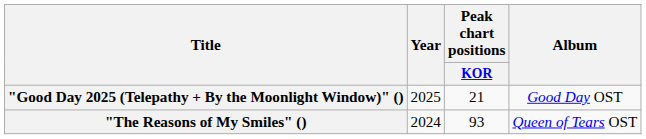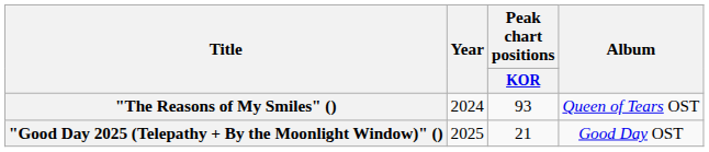 <table class="wikitable plainrowheaders" style="text-align:center;">
 <tr>
 <th scope="col" rowspan="2">Title</th>
 <th scope="col" rowspan="2">Year</th>
 <th scope="col" colspan="1">Peak chart positions</th>
 <th scope="col" rowspan="2">Album</th>
 </tr>
 <tr>
 <th scope="col" style="width:3em;font-size:90%"><a href='#'>KOR</a><br></th>
 </tr>
 <tr>
+<th scope="row">"The Reasons of My Smiles" ()</th>
+<td>2024</td>
+<td>93</td>
+<td><em><a href='#'>Queen of Tears</a></em> OST</td>
+</tr>
+<tr>
 <th scope="row">"Good Day 2025 (Telepathy + By the Moonlight Window)" ()<br></th>
 <td>2025</td>
 <td>21</td>
 <td><em><a href='#'>Good Day</a></em> OST</td>
 </tr>
-<tr>
-<th scope="row">"The Reasons of My Smiles" ()</th>
-<td>2024</td>
-<td>93</td>
-<td><em><a href='#'>Queen of Tears</a></em> OST</td>
-</tr>
 </table>
